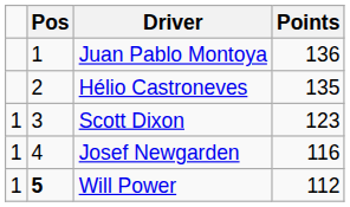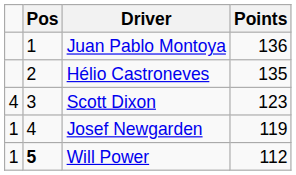 <table class="wikitable" style="font-size: 95%;">
 <tr>
 <td></td>
 <th>Pos</th>
 <th>Driver</th>
 <th>Points</th>
 </tr>
 <tr>
 <td align="left"></td>
 <td>1</td>
 <td> <a href='#'>Juan Pablo Montoya</a></td>
 <td align="right">136</td>
 </tr>
 <tr>
 <td align="left"></td>
 <td>2</td>
 <td> <a href='#'>Hélio Castroneves</a></td>
 <td align="right">135</td>
 </tr>
 <tr>
-<td align="left"> 1</td>
+<td align="left"> 4</td>
 <td>3</td>
 <td> <a href='#'>Scott Dixon</a></td>
 <td align="right">123</td>
 </tr>
 <tr>
 <td align="left"> 1</td>
 <td>4</td>
 <td> <a href='#'>Josef Newgarden</a></td>
-<td align="right">116</td>
+<td align="right">119</td>
 </tr>
 <tr>
 <td align="left"> 1</td>
 <td><strong>5</strong></td>
 <td> <a href='#'>Will Power</a></td>
 <td align="right">112</td>
 </tr>
 </table>
